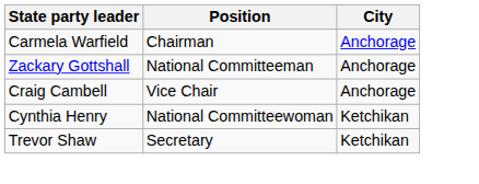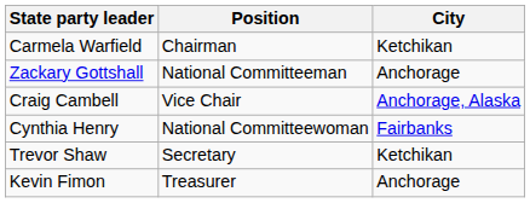 <table class="wikitable">
 <tr>
 <th>State party leader</th>
 <th>Position</th>
 <th>City</th>
 </tr>
 <tr>
 <td>Carmela Warfield</td>
 <td>Chairman</td>
-<td><a href='#'>Anchorage</a></td>
+<td>Ketchikan</td>
 </tr>
 <tr>
 <td><a href='#'>Zackary Gottshall</a></td>
 <td>National Committeeman</td>
 <td>Anchorage</td>
 </tr>
 <tr>
 <td>Craig Cambell</td>
 <td>Vice Chair</td>
-<td>Anchorage</td>
+<td><a href='#'>Anchorage, Alaska</a></td>
 </tr>
 <tr>
 <td>Cynthia Henry</td>
 <td>National Committeewoman</td>
-<td>Ketchikan</td>
+<td><a href='#'>Fairbanks</a></td>
 </tr>
 <tr>
 <td>Trevor Shaw</td>
 <td>Secretary</td>
 <td>Ketchikan</td>
 </tr>
+<tr>
+<td>Kevin Fimon</td>
+<td>Treasurer</td>
+<td>Anchorage</td>
+</tr>
 </table>
